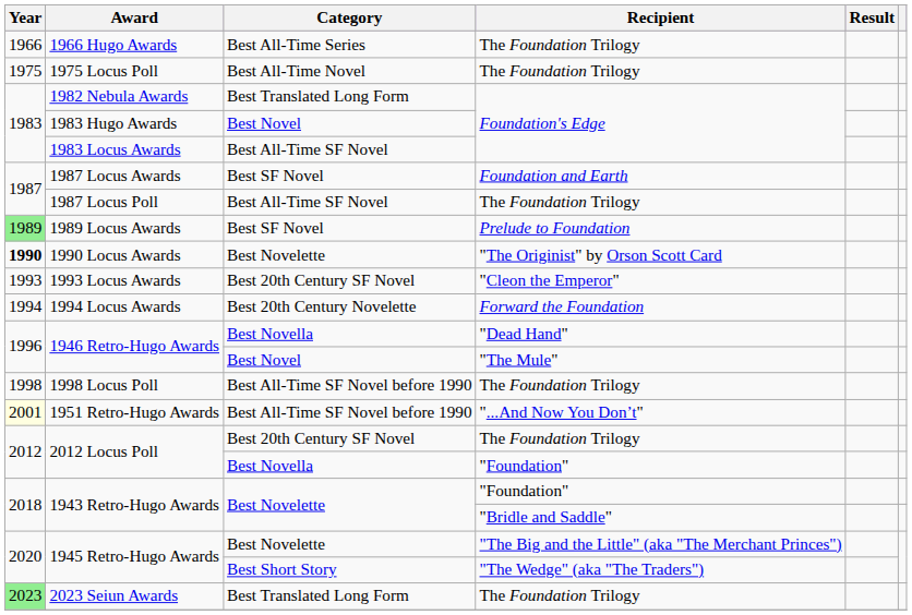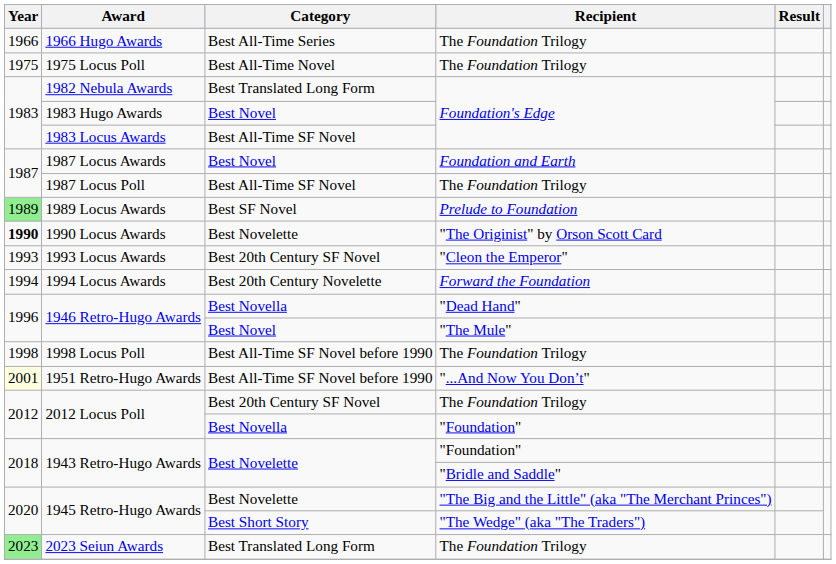 <table class="wikitable">
 <tr style="background:#96c; text-align:center;">
 <th>Year</th>
 <th>Award</th>
 <th>Category</th>
 <th>Recipient</th>
 <th>Result</th>
 <th></th>
 </tr>
 <tr>
 <td>1966</td>
 <td><a href='#'>1966 Hugo Awards</a></td>
 <td>Best All-Time Series</td>
 <td>The <em>Foundation</em> Trilogy</td>
 <td></td>
 <td style="text-align:center;"></td>
 </tr>
 <tr>
 <td>1975</td>
 <td>1975 Locus Poll</td>
 <td>Best All-Time Novel</td>
 <td>The <em>Foundation</em> Trilogy</td>
 <td></td>
 <td style="text-align:center;"></td>
 </tr>
 <tr>
 <td align="center" rowspan="3">1983</td>
 <td><a href='#'>1982 Nebula Awards</a></td>
 <td>Best Translated Long Form</td>
 <td rowspan="3"><em><a href='#'>Foundation's Edge</a></em></td>
 <td></td>
 <td style="text-align:center;"></td>
 </tr>
 <tr>
 <td>1983 Hugo Awards</td>
 <td><a href='#'>Best Novel</a></td>
 <td></td>
 <td style="text-align:center;"></td>
 </tr>
 <tr>
 <td><a href='#'>1983 Locus Awards</a></td>
 <td>Best All-Time SF Novel</td>
 <td></td>
 <td style="text-align:center;"></td>
 </tr>
 <tr>
 <td rowspan="2">1987</td>
 <td>1987 Locus Awards</td>
-<td>Best SF Novel</td>
+<td><a href='#'>Best Novel</a></td>
 <td><em><a href='#'>Foundation and Earth</a></em></td>
 <td></td>
 <td style="text-align:center;"></td>
 </tr>
 <tr>
 <td>1987 Locus Poll</td>
 <td>Best All-Time SF Novel</td>
 <td>The <em>Foundation</em> Trilogy</td>
 <td></td>
 <td style="text-align:center;"></td>
 </tr>
 <tr>
 <td style="background: lightgreen;">1989</td>
 <td>1989 Locus Awards</td>
 <td>Best SF Novel</td>
 <td><em><a href='#'>Prelude to Foundation</a></em></td>
 <td></td>
 <td style="text-align:center;"></td>
 </tr>
 <tr>
 <td><strong>1990</strong></td>
 <td>1990 Locus Awards</td>
 <td>Best Novelette</td>
 <td>"<a href='#'>The Originist</a>" by <a href='#'>Orson Scott Card</a></td>
 <td></td>
 <td style="text-align:center;"></td>
 </tr>
 <tr>
 <td>1993</td>
 <td>1993 Locus Awards</td>
 <td>Best 20th Century SF Novel</td>
 <td>"<a href='#'>Cleon the Emperor</a>"</td>
 <td></td>
 <td style="text-align:center;"></td>
 </tr>
 <tr>
 <td>1994</td>
 <td>1994 Locus Awards</td>
 <td>Best 20th Century Novelette</td>
 <td><em><a href='#'>Forward the Foundation</a></em></td>
 <td></td>
 <td style="text-align:center;"></td>
 </tr>
 <tr>
 <td rowspan="2">1996</td>
 <td rowspan="2"><a href='#'>1946 Retro-Hugo Awards</a></td>
 <td><a href='#'>Best Novella</a></td>
 <td>"<a href='#'>Dead Hand</a>"</td>
 <td></td>
 <td style="text-align:center;"></td>
 </tr>
 <tr>
 <td><a href='#'>Best Novel</a></td>
 <td>"<a href='#'>The Mule</a>"</td>
 <td></td>
 <td style="text-align:center;"></td>
 </tr>
 <tr>
 <td>1998</td>
 <td>1998 Locus Poll</td>
 <td>Best All-Time SF Novel before 1990</td>
 <td>The <em>Foundation</em> Trilogy</td>
 <td></td>
 <td style="text-align:center;"></td>
 </tr>
 <tr>
 <td style="background: lightyellow;">2001</td>
 <td>1951 Retro-Hugo Awards</td>
 <td>Best All-Time SF Novel before 1990</td>
 <td>"<a href='#'>...And Now You Don’t</a>"</td>
 <td></td>
 <td style="text-align:center;"></td>
 </tr>
 <tr>
 <td rowspan="2">2012</td>
 <td rowspan="2">2012 Locus Poll</td>
 <td>Best 20th Century SF Novel</td>
 <td>The <em>Foundation</em> Trilogy</td>
 <td></td>
 <td style="text-align:center;"></td>
 </tr>
 <tr>
 <td><a href='#'>Best Novella</a></td>
 <td>"<a href='#'>Foundation</a>"</td>
 <td></td>
 <td style="text-align:center;"></td>
 </tr>
 <tr>
 <td rowspan="2">2018</td>
 <td rowspan="2">1943 Retro-Hugo Awards</td>
 <td rowspan="2"><a href='#'>Best Novelette</a></td>
 <td>"Foundation"</td>
 <td></td>
 <td style="text-align:center;"></td>
 </tr>
 <tr>
 <td>"<a href='#'>Bridle and Saddle</a>"</td>
 <td></td>
 <td style="text-align:center;"></td>
 </tr>
 <tr>
 <td rowspan="2">2020</td>
 <td rowspan="2">1945 Retro-Hugo Awards</td>
 <td>Best Novelette</td>
 <td><a href='#'>"The Big and the Little" (aka "The Merchant Princes")</a></td>
 <td></td>
 <td rowspan="2" style="text-align:center;"></td>
 </tr>
 <tr>
 <td><a href='#'>Best Short Story</a></td>
 <td><a href='#'>"The Wedge" (aka "The Traders")</a></td>
 <td></td>
 </tr>
 <tr>
 <td style="background: lightgreen;">2023</td>
 <td><a href='#'>2023 Seiun Awards</a></td>
 <td>Best Translated Long Form</td>
 <td>The <em>Foundation</em> Trilogy</td>
 <td></td>
 <td style="text-align:center;"></td>
 </tr>
 <tr>
 </tr>
 </table>
